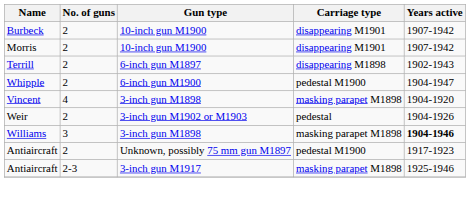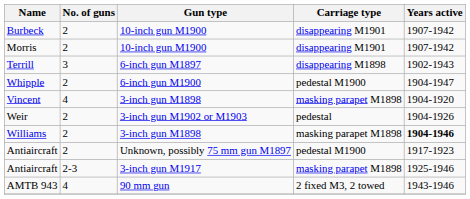 <table class="wikitable">
 <tr>
 <th>Name</th>
 <th>No. of guns</th>
 <th>Gun type</th>
 <th>Carriage type</th>
 <th>Years active</th>
 </tr>
 <tr>
 <td><a href='#'>Burbeck</a></td>
 <td>2</td>
 <td><a href='#'>10-inch gun M1900</a></td>
 <td><a href='#'>disappearing</a> M1901</td>
 <td>1907-1942</td>
 </tr>
 <tr>
 <td>Morris</td>
 <td>2</td>
 <td><a href='#'>10-inch gun M1900</a></td>
 <td><a href='#'>disappearing</a> M1901</td>
 <td>1907-1942</td>
 </tr>
 <tr>
 <td><a href='#'>Terrill</a></td>
-<td>2</td>
+<td>3</td>
 <td><a href='#'>6-inch gun M1897</a></td>
 <td><a href='#'>disappearing</a> M1898</td>
 <td>1902-1943</td>
 </tr>
 <tr>
 <td><a href='#'>Whipple</a></td>
 <td>2</td>
 <td><a href='#'>6-inch gun M1900</a></td>
 <td>pedestal M1900</td>
 <td>1904-1947</td>
 </tr>
 <tr>
 <td><a href='#'>Vincent</a></td>
 <td>4</td>
 <td><a href='#'>3-inch gun M1898</a></td>
 <td><a href='#'>masking parapet</a> M1898</td>
 <td>1904-1920</td>
 </tr>
 <tr>
 <td>Weir</td>
 <td>2</td>
 <td><a href='#'>3-inch gun M1902 or M1903</a></td>
 <td>pedestal</td>
 <td>1904-1926</td>
 </tr>
 <tr>
 <td><a href='#'>Williams</a></td>
-<td>3</td>
+<td>2</td>
 <td><a href='#'>3-inch gun M1898</a></td>
 <td>masking parapet M1898</td>
 <td><strong>1904-1946</strong></td>
 </tr>
 <tr>
 <td>Antiaircraft</td>
 <td>2</td>
 <td>Unknown, possibly <a href='#'>75 mm gun M1897</a></td>
 <td>pedestal M1900</td>
 <td>1917-1923</td>
 </tr>
 <tr>
 <td>Antiaircraft</td>
 <td>2-3</td>
 <td><a href='#'>3-inch gun M1917</a></td>
 <td><a href='#'>masking parapet</a> M1898</td>
 <td>1925-1946</td>
 </tr>
 <tr>
+<td>AMTB 943</td>
+<td>4</td>
+<td><a href='#'>90 mm gun</a></td>
+<td>2 fixed M3, 2 towed</td>
+<td>1943-1946</td>
+</tr>
+<tr>
 </tr>
 </table>
